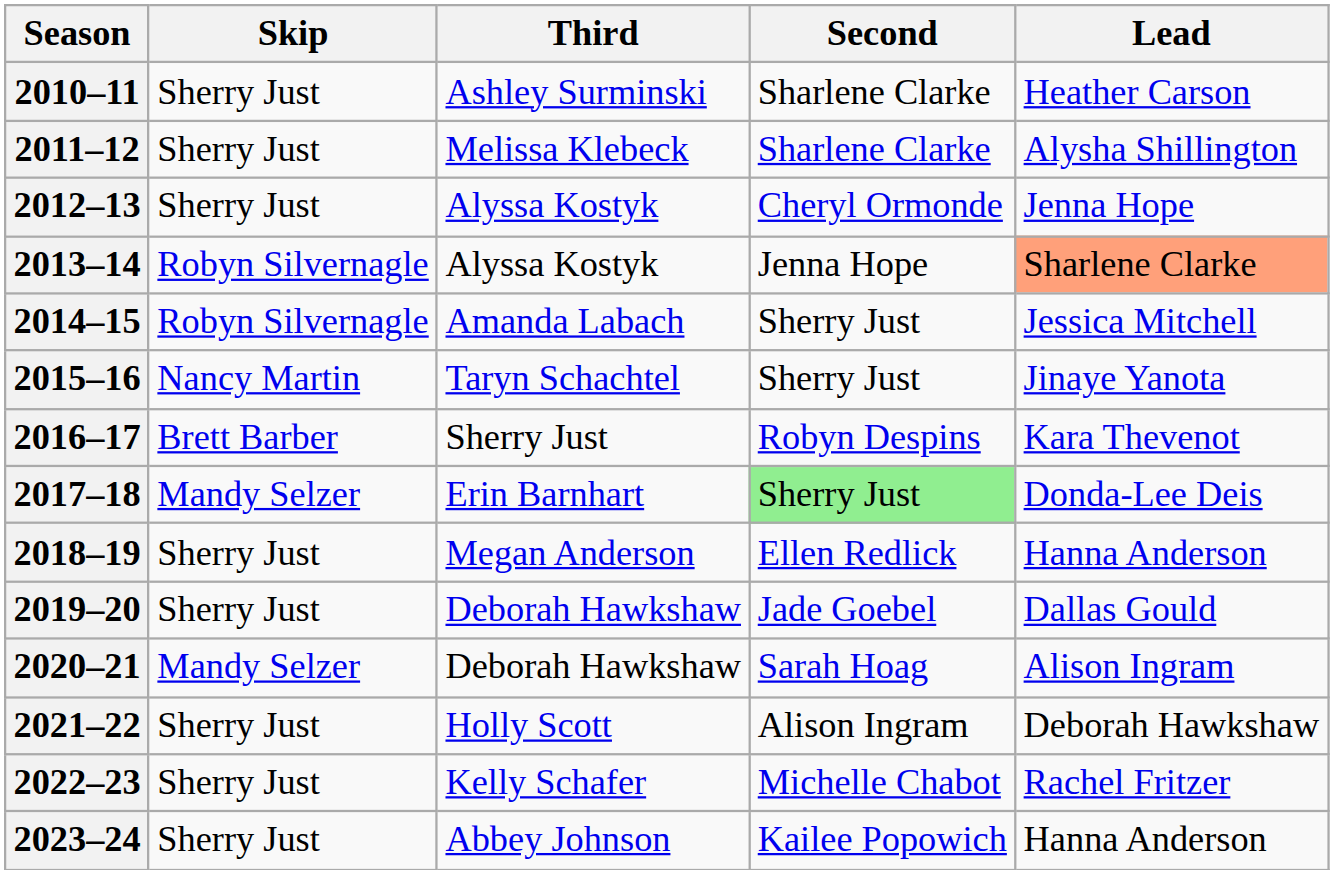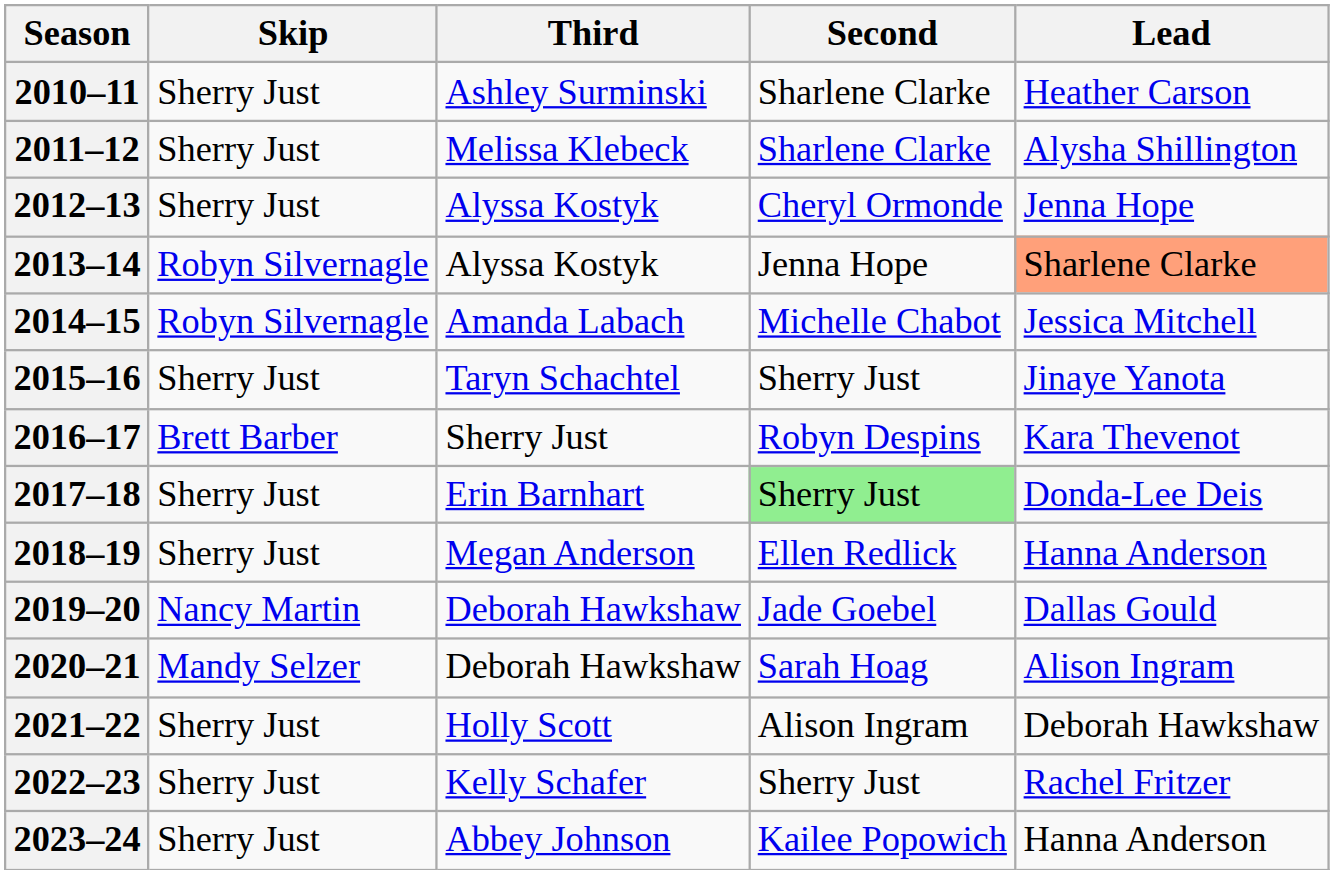 <table class="wikitable">
 <tr>
 <th scope="col">Season</th>
 <th scope="col">Skip</th>
 <th scope="col">Third</th>
 <th scope="col">Second</th>
 <th scope="col">Lead</th>
 </tr>
 <tr>
 <th scope="row">2010–11</th>
 <td>Sherry Just</td>
 <td><a href='#'>Ashley Surminski</a></td>
 <td>Sharlene Clarke</td>
 <td><a href='#'>Heather Carson</a></td>
 </tr>
 <tr>
 <th scope="row">2011–12</th>
 <td>Sherry Just</td>
 <td><a href='#'>Melissa Klebeck</a></td>
 <td><a href='#'>Sharlene Clarke</a></td>
 <td><a href='#'>Alysha Shillington</a></td>
 </tr>
 <tr>
 <th scope="row">2012–13</th>
 <td>Sherry Just</td>
 <td><a href='#'>Alyssa Kostyk</a></td>
 <td><a href='#'>Cheryl Ormonde</a></td>
 <td><a href='#'>Jenna Hope</a></td>
 </tr>
 <tr>
 <th scope="row">2013–14</th>
 <td><a href='#'>Robyn Silvernagle</a></td>
 <td>Alyssa Kostyk</td>
 <td>Jenna Hope</td>
 <td style="background: lightsalmon;">Sharlene Clarke</td>
 </tr>
 <tr>
 <th scope="row">2014–15</th>
 <td><a href='#'>Robyn Silvernagle</a></td>
 <td><a href='#'>Amanda Labach</a></td>
-<td>Sherry Just</td>
+<td><a href='#'>Michelle Chabot</a></td>
 <td><a href='#'>Jessica Mitchell</a></td>
 </tr>
 <tr>
 <th scope="row">2015–16</th>
-<td><a href='#'>Nancy Martin</a></td>
+<td>Sherry Just</td>
 <td><a href='#'>Taryn Schachtel</a></td>
 <td>Sherry Just</td>
 <td><a href='#'>Jinaye Yanota</a></td>
 </tr>
 <tr>
 <th scope="row">2016–17</th>
 <td><a href='#'>Brett Barber</a></td>
 <td>Sherry Just</td>
 <td><a href='#'>Robyn Despins</a></td>
 <td><a href='#'>Kara Thevenot</a></td>
 </tr>
 <tr>
 <th scope="row">2017–18</th>
-<td><a href='#'>Mandy Selzer</a></td>
+<td>Sherry Just</td>
 <td><a href='#'>Erin Barnhart</a></td>
 <td style="background: lightgreen;">Sherry Just</td>
 <td><a href='#'>Donda-Lee Deis</a></td>
 </tr>
 <tr>
 <th scope="row">2018–19</th>
 <td>Sherry Just</td>
 <td><a href='#'>Megan Anderson</a></td>
 <td><a href='#'>Ellen Redlick</a></td>
 <td><a href='#'>Hanna Anderson</a></td>
 </tr>
 <tr>
 <th scope="row">2019–20</th>
-<td>Sherry Just</td>
+<td><a href='#'>Nancy Martin</a></td>
 <td><a href='#'>Deborah Hawkshaw</a></td>
 <td><a href='#'>Jade Goebel</a></td>
 <td><a href='#'>Dallas Gould</a></td>
 </tr>
 <tr>
 <th scope="row">2020–21</th>
 <td><a href='#'>Mandy Selzer</a></td>
 <td>Deborah Hawkshaw</td>
 <td><a href='#'>Sarah Hoag</a></td>
 <td><a href='#'>Alison Ingram</a></td>
 </tr>
 <tr>
 <th scope="row">2021–22</th>
 <td>Sherry Just</td>
 <td><a href='#'>Holly Scott</a></td>
 <td>Alison Ingram</td>
 <td>Deborah Hawkshaw</td>
 </tr>
 <tr>
 <th scope="row">2022–23</th>
 <td>Sherry Just</td>
 <td><a href='#'>Kelly Schafer</a></td>
-<td><a href='#'>Michelle Chabot</a></td>
+<td>Sherry Just</td>
 <td><a href='#'>Rachel Fritzer</a></td>
 </tr>
 <tr>
 <th scope="row">2023–24</th>
 <td>Sherry Just</td>
 <td><a href='#'>Abbey Johnson</a></td>
 <td><a href='#'>Kailee Popowich</a></td>
 <td>Hanna Anderson</td>
 </tr>
 </table>
